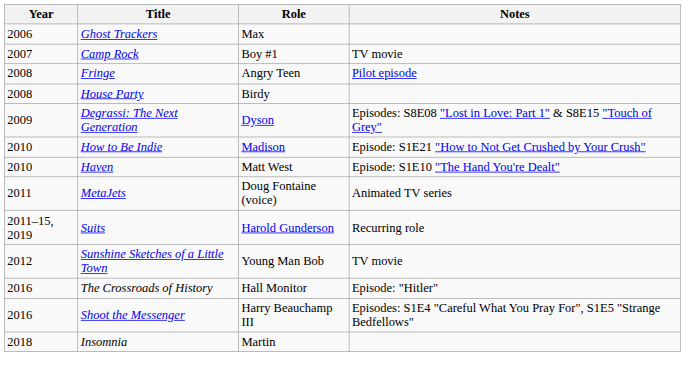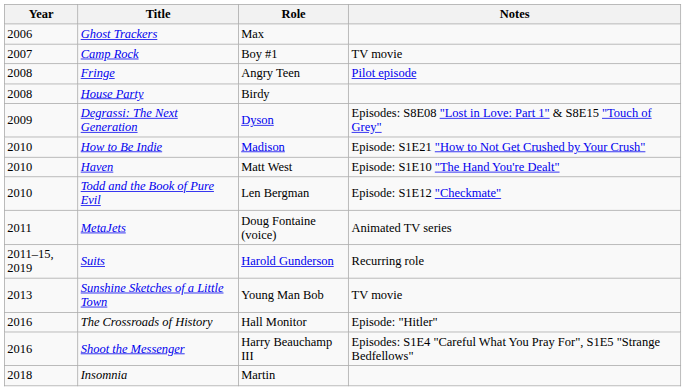 <table class="wikitable sortable">
 <tr>
 <th>Year</th>
 <th>Title</th>
 <th>Role</th>
 <th class="unsortable">Notes</th>
 </tr>
 <tr>
 <td>2006</td>
 <td><em><a href='#'>Ghost Trackers</a></em></td>
 <td>Max</td>
 <td></td>
 </tr>
 <tr>
 <td>2007</td>
 <td><em><a href='#'>Camp Rock</a></em></td>
 <td>Boy #1</td>
 <td>TV movie</td>
 </tr>
 <tr>
 <td>2008</td>
 <td><em><a href='#'>Fringe</a></em></td>
 <td>Angry Teen</td>
 <td><a href='#'>Pilot episode</a></td>
 </tr>
 <tr>
 <td>2008</td>
 <td><em><a href='#'>House Party</a></em></td>
 <td>Birdy</td>
 <td></td>
 </tr>
 <tr>
 <td>2009</td>
 <td><em><a href='#'>Degrassi: The Next Generation</a></em></td>
 <td><a href='#'>Dyson</a></td>
 <td>Episodes: S8E08 <a href='#'>"Lost in Love: Part 1"</a> & S8E15 <a href='#'>"Touch of Grey"</a></td>
 </tr>
 <tr>
 <td>2010</td>
 <td><em><a href='#'>How to Be Indie</a></em></td>
 <td><a href='#'>Madison</a></td>
 <td>Episode: S1E21 <a href='#'>"How to Not Get Crushed by Your Crush"</a></td>
 </tr>
 <tr>
 <td>2010</td>
 <td><em><a href='#'>Haven</a></em></td>
 <td>Matt West</td>
 <td>Episode: S1E10 <a href='#'>"The Hand You're Dealt"</a></td>
 </tr>
 <tr>
+<td>2010</td>
+<td><em><a href='#'>Todd and the Book of Pure Evil</a></em></td>
+<td>Len Bergman</td>
+<td>Episode: S1E12 <a href='#'>"Checkmate"</a></td>
+</tr>
+<tr>
 <td>2011</td>
 <td><em><a href='#'>MetaJets</a></em></td>
 <td>Doug Fontaine (voice)</td>
 <td>Animated TV series</td>
 </tr>
 <tr>
 <td>2011–15, 2019</td>
 <td><em><a href='#'>Suits</a></em></td>
 <td><a href='#'>Harold Gunderson</a></td>
 <td>Recurring role</td>
 </tr>
 <tr>
-<td>2012</td>
+<td>2013</td>
 <td><a href='#'><em>Sunshine Sketches of a Little Town</em></a></td>
 <td>Young Man Bob</td>
 <td>TV movie</td>
 </tr>
 <tr>
 <td>2016</td>
 <td data-sort-value="Crossroads of History, The"><em>The Crossroads of History</em></td>
 <td>Hall Monitor</td>
 <td>Episode: "Hitler"</td>
 </tr>
 <tr>
 <td>2016</td>
 <td><a href='#'><em>Shoot the Messenger</em></a></td>
 <td>Harry Beauchamp III</td>
 <td>Episodes: S1E4 "Careful What You Pray For", S1E5 "Strange Bedfellows"</td>
 </tr>
 <tr>
 <td>2018</td>
 <td><em>Insomnia</em></td>
 <td>Martin</td>
 <td></td>
 </tr>
 </table>
